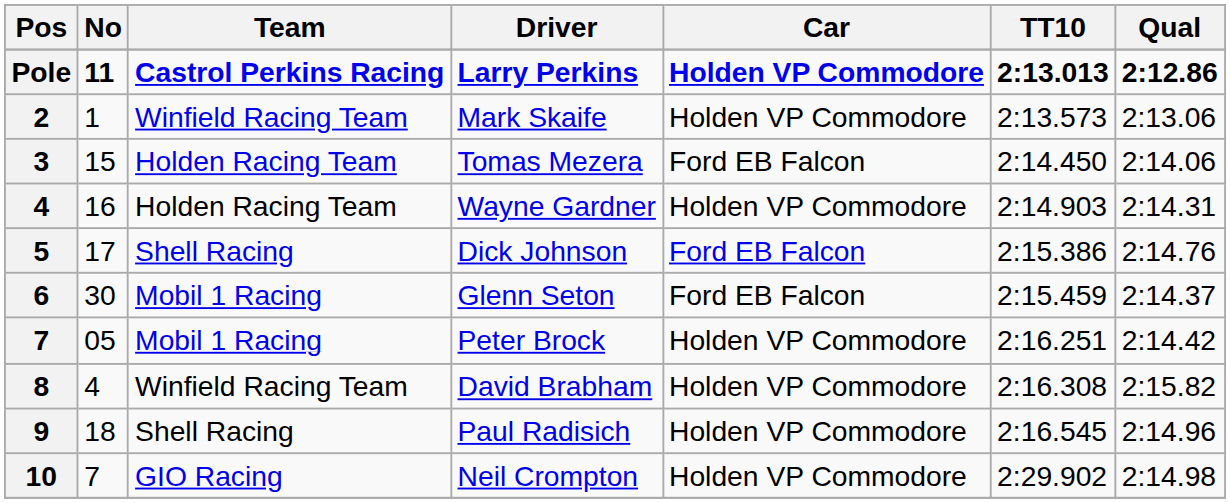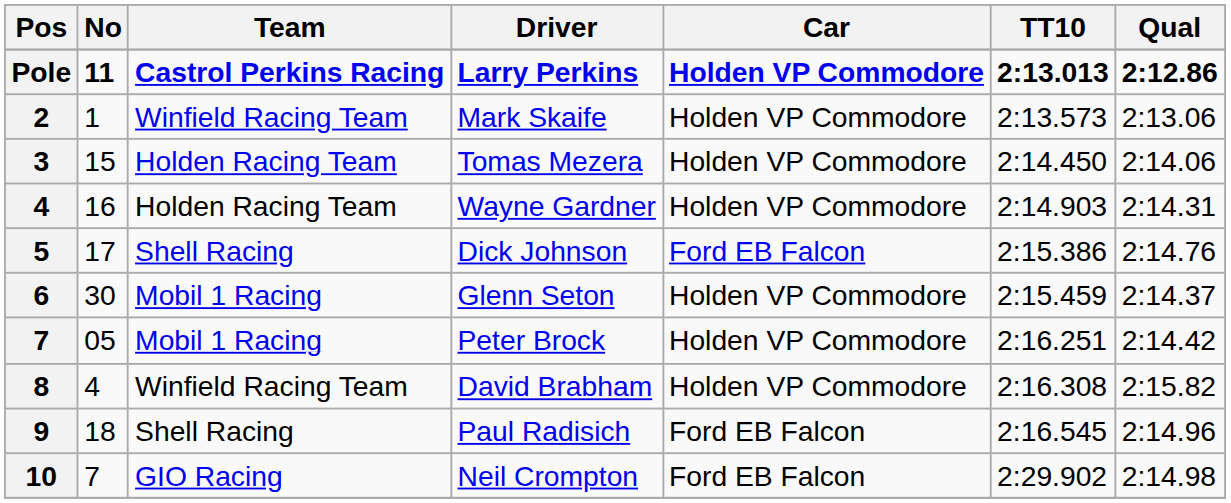 <table class="wikitable sortable" style="font-size: 95%;">
 <tr>
 <th>Pos</th>
 <th>No</th>
 <th>Team</th>
 <th>Driver</th>
 <th>Car</th>
 <th>TT10</th>
 <th>Qual</th>
 </tr>
 <tr>
 </tr>
 <tr style="font-weight:bold">
 <th>Pole</th>
 <td>11</td>
 <td><a href='#'>Castrol Perkins Racing</a></td>
 <td> <a href='#'>Larry Perkins</a></td>
 <td><a href='#'>Holden VP Commodore</a></td>
 <td>2:13.013</td>
 <td>2:12.86</td>
 </tr>
 <tr>
 <th>2</th>
 <td>1</td>
 <td><a href='#'>Winfield Racing Team</a></td>
 <td> <a href='#'>Mark Skaife</a></td>
 <td>Holden VP Commodore</td>
 <td>2:13.573</td>
 <td>2:13.06</td>
 </tr>
 <tr>
 <th>3</th>
 <td>15</td>
 <td><a href='#'>Holden Racing Team</a></td>
 <td> <a href='#'>Tomas Mezera</a></td>
-<td>Ford EB Falcon</td>
+<td>Holden VP Commodore</td>
 <td>2:14.450</td>
 <td>2:14.06</td>
 </tr>
 <tr>
 <th>4</th>
 <td>16</td>
 <td>Holden Racing Team</td>
 <td> <a href='#'>Wayne Gardner</a></td>
 <td>Holden VP Commodore</td>
 <td>2:14.903</td>
 <td>2:14.31</td>
 </tr>
 <tr>
 <th>5</th>
 <td>17</td>
 <td><a href='#'>Shell Racing</a></td>
 <td> <a href='#'>Dick Johnson</a></td>
 <td><a href='#'>Ford EB Falcon</a></td>
 <td>2:15.386</td>
 <td>2:14.76</td>
 </tr>
 <tr>
 <th>6</th>
 <td>30</td>
 <td><a href='#'>Mobil 1 Racing</a></td>
 <td> <a href='#'>Glenn Seton</a></td>
-<td>Ford EB Falcon</td>
+<td>Holden VP Commodore</td>
 <td>2:15.459</td>
 <td>2:14.37</td>
 </tr>
 <tr>
 <th>7</th>
 <td>05</td>
 <td><a href='#'>Mobil 1 Racing</a></td>
 <td> <a href='#'>Peter Brock</a></td>
 <td>Holden VP Commodore</td>
 <td>2:16.251</td>
 <td>2:14.42</td>
 </tr>
 <tr>
 <th>8</th>
 <td>4</td>
 <td>Winfield Racing Team</td>
 <td> <a href='#'>David Brabham</a></td>
 <td>Holden VP Commodore</td>
 <td>2:16.308</td>
 <td>2:15.82</td>
 </tr>
 <tr>
 <th>9</th>
 <td>18</td>
 <td>Shell Racing</td>
 <td> <a href='#'>Paul Radisich</a></td>
-<td>Holden VP Commodore</td>
+<td>Ford EB Falcon</td>
 <td>2:16.545</td>
 <td>2:14.96</td>
 </tr>
 <tr>
 <th>10</th>
 <td>7</td>
 <td><a href='#'>GIO Racing</a></td>
 <td> <a href='#'>Neil Crompton</a></td>
-<td>Holden VP Commodore</td>
+<td>Ford EB Falcon</td>
 <td>2:29.902</td>
 <td>2:14.98</td>
 </tr>
 <tr>
 </tr>
 </table>
